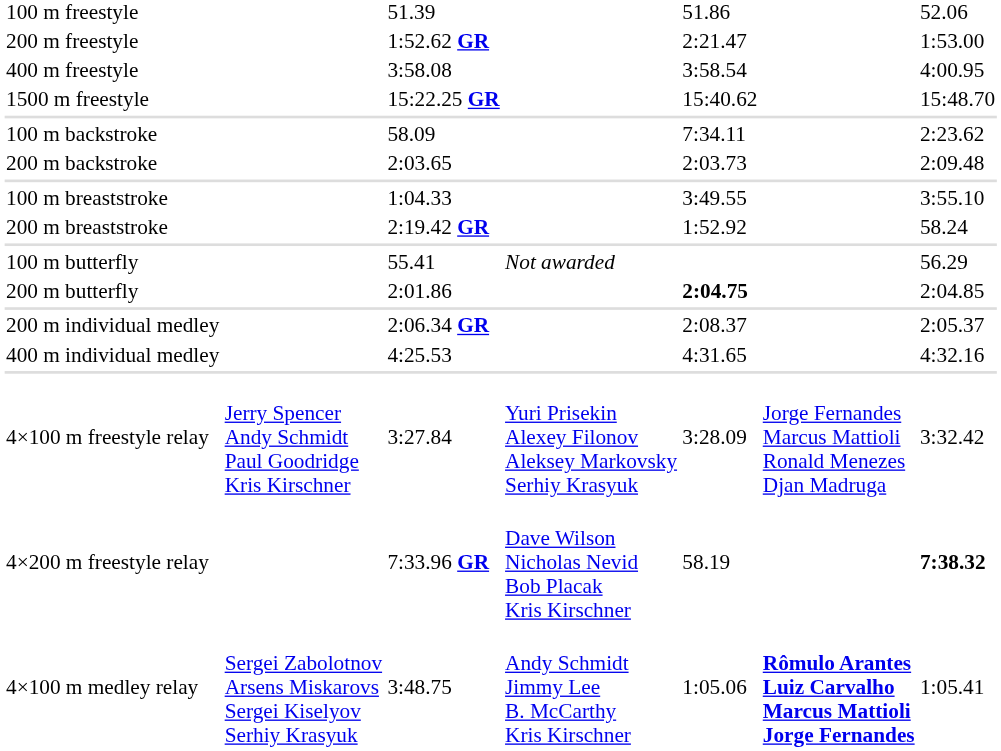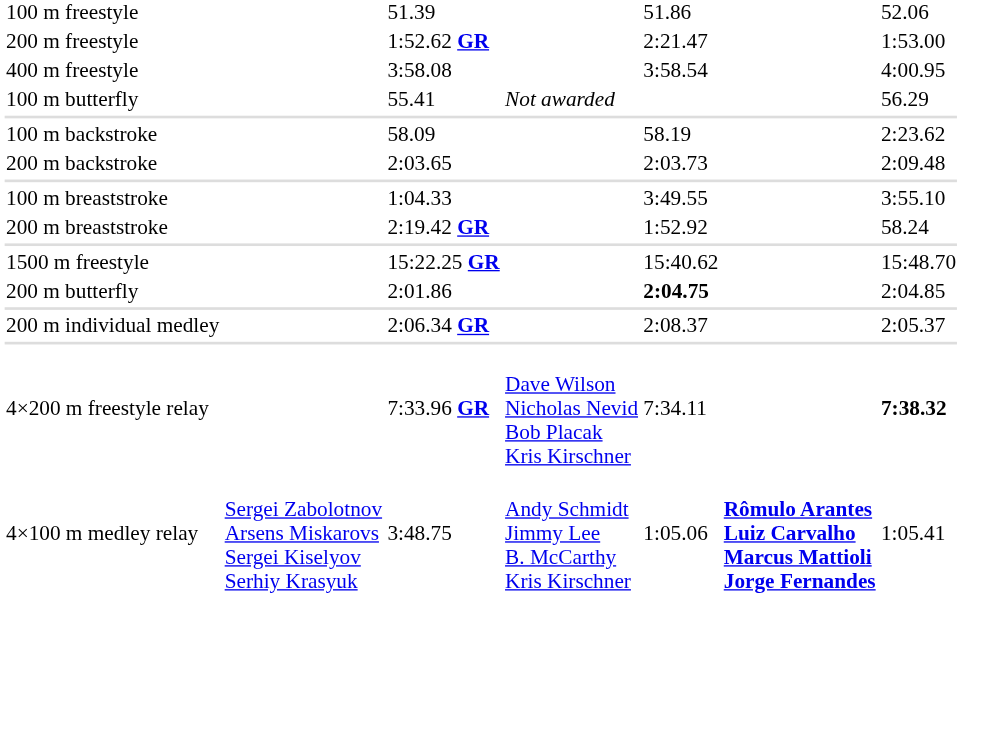 <table>
 <tr>
 <td>100 m freestyle<br></td>
 <td></td>
 <td>51.39</td>
 <td></td>
 <td>51.86</td>
 <td></td>
 <td>52.06</td>
 </tr>
 <tr>
 <td>200 m freestyle<br></td>
 <td></td>
 <td>1:52.62 <strong><a href='#'>GR</a></strong></td>
 <td></td>
 <td>2:21.47</td>
 <td></td>
 <td>1:53.00</td>
 </tr>
 <tr>
 <td>400 m freestyle<br></td>
 <td></td>
 <td>3:58.08</td>
 <td></td>
 <td>3:58.54</td>
 <td></td>
 <td>4:00.95</td>
 </tr>
 <tr>
-<td>1500 m freestyle<br></td>
+<td>100 m butterfly<br></td>
+<td><br></td>
+<td>55.41</td>
+<td><em>Not awarded</em></td>
 <td></td>
-<td>15:22.25 <strong><a href='#'>GR</a></strong></td>
 <td></td>
-<td>15:40.62</td>
-<td></td>
-<td>15:48.70</td>
+<td>56.29</td>
 </tr>
 <tr bgcolor=#DDDDDD>
 <td colspan=7></td>
 </tr>
 <tr>
 <td>100 m backstroke<br></td>
 <td></td>
 <td>58.09</td>
 <td></td>
-<td>7:34.11</td>
+<td>58.19</td>
 <td></td>
 <td>2:23.62</td>
 </tr>
 <tr>
 <td>200 m backstroke<br></td>
 <td></td>
 <td>2:03.65</td>
 <td></td>
 <td>2:03.73</td>
 <td></td>
 <td>2:09.48</td>
 </tr>
 <tr bgcolor=#DDDDDD>
 <td colspan=7></td>
 </tr>
 <tr>
 <td>100 m breaststroke<br></td>
 <td></td>
 <td>1:04.33</td>
 <td></td>
 <td>3:49.55</td>
 <td></td>
 <td>3:55.10</td>
 </tr>
 <tr>
 <td>200 m breaststroke<br></td>
 <td></td>
 <td>2:19.42 <strong><a href='#'>GR</a></strong></td>
 <td></td>
 <td>1:52.92</td>
 <td></td>
 <td>58.24</td>
 </tr>
 <tr bgcolor=#DDDDDD>
 <td colspan=7></td>
 </tr>
 <tr>
-<td>100 m butterfly<br></td>
-<td><br></td>
-<td>55.41</td>
-<td><em>Not awarded</em></td>
+<td>1500 m freestyle<br></td>
 <td></td>
+<td>15:22.25 <strong><a href='#'>GR</a></strong></td>
 <td></td>
-<td>56.29</td>
+<td>15:40.62</td>
+<td></td>
+<td>15:48.70</td>
 </tr>
 <tr>
 <td>200 m butterfly<br></td>
 <td></td>
 <td>2:01.86</td>
 <td></td>
 <td><strong>2:04.75</strong></td>
 <td></td>
 <td>2:04.85</td>
 </tr>
 <tr bgcolor=#DDDDDD>
 <td colspan=7></td>
 </tr>
 <tr>
 <td>200 m individual medley<br></td>
 <td></td>
 <td>2:06.34 <strong><a href='#'>GR</a></strong></td>
 <td></td>
 <td>2:08.37</td>
 <td></td>
 <td>2:05.37</td>
 </tr>
-<tr>
-<td>400 m individual medley<br></td>
-<td></td>
-<td>4:25.53</td>
-<td></td>
-<td>4:31.65</td>
-<td></td>
-<td>4:32.16</td>
-</tr>
 <tr bgcolor=#DDDDDD>
 <td colspan=7></td>
-</tr>
-<tr>
-<td>4×100 m freestyle relay<br></td>
-<td><br><a href='#'>Jerry Spencer</a><br><a href='#'>Andy Schmidt</a><br><a href='#'>Paul Goodridge</a><br><a href='#'>Kris Kirschner</a></td>
-<td>3:27.84</td>
-<td><br><a href='#'>Yuri Prisekin</a><br><a href='#'>Alexey Filonov</a><br><a href='#'>Aleksey Markovsky</a><br><a href='#'>Serhiy Krasyuk</a></td>
-<td>3:28.09</td>
-<td><br><a href='#'>Jorge Fernandes</a><br><a href='#'>Marcus Mattioli</a><br><a href='#'>Ronald Menezes</a><br><a href='#'>Djan Madruga</a></td>
-<td>3:32.42</td>
 </tr>
 <tr>
 <td>4×200 m freestyle relay<br></td>
 <td></td>
 <td>7:33.96 <strong><a href='#'>GR</a></strong></td>
 <td><br><a href='#'>Dave Wilson</a><br><a href='#'>Nicholas Nevid</a><br><a href='#'>Bob Placak</a><br><a href='#'>Kris Kirschner</a></td>
-<td>58.19</td>
+<td>7:34.11</td>
 <td></td>
 <td><strong>7:38.32</strong></td>
 </tr>
 <tr>
 <td>4×100 m medley relay<br></td>
 <td><br><a href='#'>Sergei Zabolotnov</a><br><a href='#'>Arsens Miskarovs</a><br><a href='#'>Sergei Kiselyov</a><br><a href='#'>Serhiy Krasyuk</a></td>
 <td>3:48.75</td>
 <td><br><a href='#'>Andy Schmidt</a><br><a href='#'>Jimmy Lee</a><br><a href='#'>B. McCarthy</a><br><a href='#'>Kris Kirschner</a></td>
 <td>1:05.06</td>
 <td><strong><br><a href='#'>Rômulo Arantes</a><br><a href='#'>Luiz Carvalho</a><br><a href='#'>Marcus Mattioli</a><br><a href='#'>Jorge Fernandes</a></strong></td>
 <td>1:05.41</td>
 </tr>
 </table>
